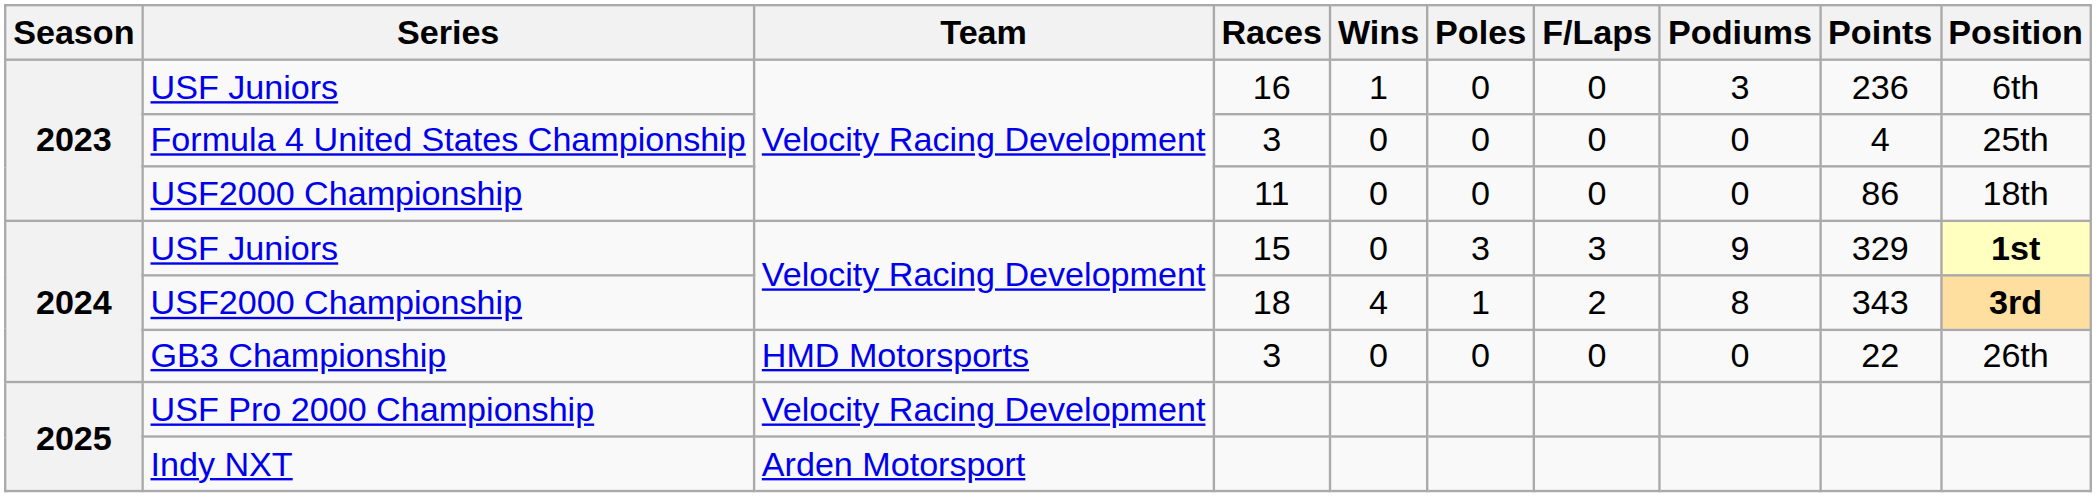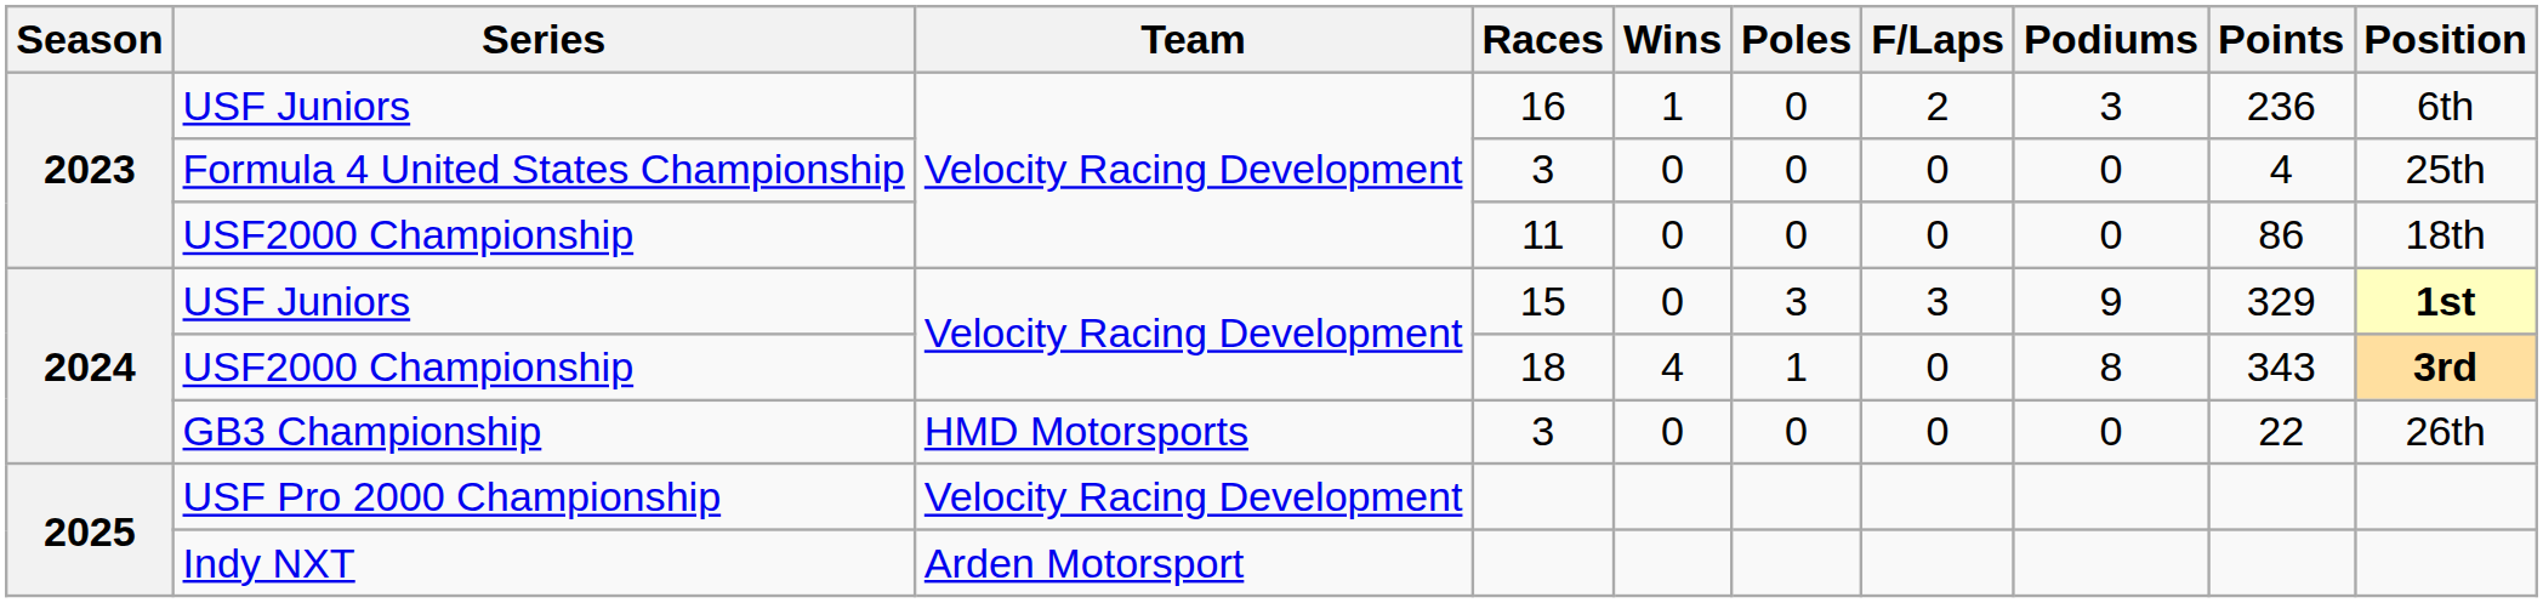 <table class="wikitable" style="font-size: 90%; text-align:center">
 <tr>
 <th>Season</th>
 <th>Series</th>
 <th>Team</th>
 <th>Races</th>
 <th>Wins</th>
 <th><strong>Poles</strong></th>
 <th>F/Laps</th>
 <th>Podiums</th>
 <th>Points</th>
 <th>Position</th>
 </tr>
 <tr>
 <th rowspan="3">2023</th>
 <td align="left"><a href='#'>USF Juniors</a></td>
 <td rowspan="3" align="left"><a href='#'>Velocity Racing Development</a></td>
 <td>16</td>
 <td>1</td>
 <td>0</td>
-<td>0</td>
+<td>2</td>
 <td>3</td>
 <td>236</td>
 <td>6th</td>
 </tr>
 <tr>
 <td align="left"><a href='#'>Formula 4 United States Championship</a></td>
 <td>3</td>
 <td>0</td>
 <td>0</td>
 <td>0</td>
 <td>0</td>
 <td>4</td>
 <td>25th</td>
 </tr>
 <tr>
 <td align="left"><a href='#'>USF2000 Championship</a></td>
 <td>11</td>
 <td>0</td>
 <td>0</td>
 <td>0</td>
 <td>0</td>
 <td>86</td>
 <td>18th</td>
 </tr>
 <tr>
 <th rowspan="3">2024</th>
 <td align="left"><a href='#'>USF Juniors</a></td>
 <td rowspan="2" align="left"><a href='#'>Velocity Racing Development</a></td>
 <td>15</td>
 <td>0</td>
 <td>3</td>
 <td>3</td>
 <td>9</td>
 <td>329</td>
 <td style="background:#FFFFBF;"><strong>1st</strong></td>
 </tr>
 <tr>
 <td align="left"><a href='#'>USF2000 Championship</a></td>
 <td>18</td>
 <td>4</td>
 <td>1</td>
-<td>2</td>
+<td>0</td>
 <td>8</td>
 <td>343</td>
 <td style="background:#FFDF9F;"><strong>3rd</strong></td>
 </tr>
 <tr>
 <td align=left><a href='#'>GB3 Championship</a></td>
 <td align="left"><a href='#'>HMD Motorsports</a></td>
 <td>3</td>
 <td>0</td>
 <td>0</td>
 <td>0</td>
 <td>0</td>
 <td>22</td>
 <td>26th</td>
 </tr>
 <tr>
 <th rowspan="2">2025</th>
 <td align=left><a href='#'>USF Pro 2000 Championship</a></td>
 <td align=left><a href='#'>Velocity Racing Development</a></td>
 <td></td>
 <td></td>
 <td></td>
 <td></td>
 <td></td>
 <td></td>
 <td></td>
 </tr>
 <tr>
 <td align="left"><a href='#'>Indy NXT</a></td>
 <td align=left><a href='#'>Arden Motorsport</a></td>
 <td></td>
 <td></td>
 <td></td>
 <td></td>
 <td></td>
 <td></td>
 <td></td>
 </tr>
 </table>
